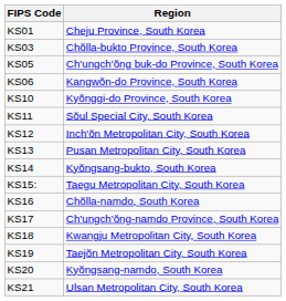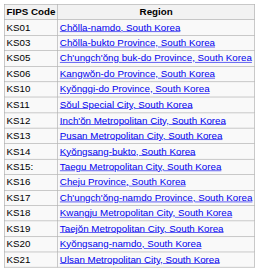 <table class="wikitable">
 <tr>
 <th>FIPS Code</th>
 <th>Region</th>
 </tr>
 <tr>
 <td>KS01</td>
-<td><a href='#'>Cheju Province, South Korea</a></td>
+<td><a href='#'>Chŏlla-namdo, South Korea</a></td>
 </tr>
 <tr>
 <td>KS03</td>
 <td><a href='#'>Chŏlla-bukto Province, South Korea</a></td>
 </tr>
 <tr>
 <td>KS05</td>
 <td><a href='#'>Ch'ungch'ŏng buk-do Province, South Korea</a></td>
 </tr>
 <tr>
 <td>KS06</td>
 <td><a href='#'>Kangwŏn-do Province, South Korea</a></td>
 </tr>
 <tr>
 <td>KS10</td>
 <td><a href='#'>Kyŏnggi-do Province, South Korea</a></td>
 </tr>
 <tr>
 <td>KS11</td>
 <td><a href='#'>Sŏul Special City, South Korea</a></td>
 </tr>
 <tr>
 <td>KS12</td>
 <td><a href='#'>Inch'ŏn Metropolitan City, South Korea</a></td>
 </tr>
 <tr>
 <td>KS13</td>
 <td><a href='#'>Pusan Metropolitan City, South Korea</a></td>
 </tr>
 <tr>
 <td>KS14</td>
 <td><a href='#'>Kyŏngsang-bukto, South Korea</a></td>
 </tr>
 <tr>
 <td>KS15:</td>
 <td><a href='#'>Taegu Metropolitan City, South Korea</a></td>
 </tr>
 <tr>
 <td>KS16</td>
-<td><a href='#'>Chŏlla-namdo, South Korea</a></td>
+<td><a href='#'>Cheju Province, South Korea</a></td>
 </tr>
 <tr>
 <td>KS17</td>
 <td><a href='#'>Ch'ungch'ŏng-namdo Province, South Korea</a></td>
 </tr>
 <tr>
 <td>KS18</td>
 <td><a href='#'>Kwangju Metropolitan City, South Korea</a></td>
 </tr>
 <tr>
 <td>KS19</td>
 <td><a href='#'>Taejŏn Metropolitan City, South Korea</a></td>
 </tr>
 <tr>
 <td>KS20</td>
 <td><a href='#'>Kyŏngsang-namdo, South Korea</a></td>
 </tr>
 <tr>
 <td>KS21</td>
 <td><a href='#'>Ulsan Metropolitan City, South Korea</a></td>
 </tr>
 </table>
